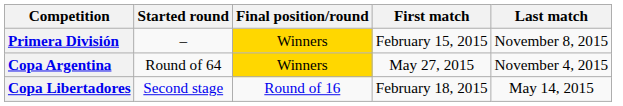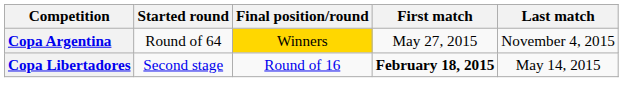 <table class="wikitable plainrowheaders" style="text-align:center;">
 <tr>
 <th scope=col>Competition</th>
 <th scope=col>Started round</th>
 <th scope=col>Final position/round</th>
 <th scope=col>First match</th>
 <th scope=col>Last match</th>
-</tr>
-<tr>
-<th scope="row" style="text-align:left;"><a href='#'>Primera División</a></th>
-<td>–</td>
-<td bgcolor=gold>Winners</td>
-<td>February 15, 2015</td>
-<td>November 8, 2015</td>
 </tr>
 <tr>
 <th scope="row" style="text-align:left;"><a href='#'>Copa Argentina</a></th>
 <td>Round of 64</td>
 <td bgcolor=gold>Winners</td>
 <td>May 27, 2015</td>
 <td>November 4, 2015</td>
 </tr>
 <tr>
 <th scope="row" style="text-align:left;"><a href='#'>Copa Libertadores</a></th>
 <td><a href='#'>Second stage</a></td>
 <td><a href='#'>Round of 16</a></td>
-<td>February 18, 2015</td>
+<td><strong>February 18, 2015</strong></td>
 <td>May 14, 2015</td>
 </tr>
 </table>
